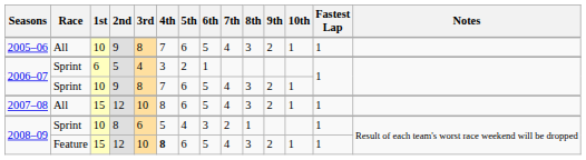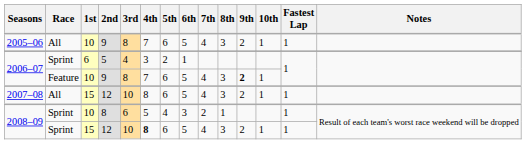 <table class="wikitable" style="font-size:85%;">
 <tr>
 <th>Seasons</th>
 <th>Race</th>
 <th>1st</th>
 <th>2nd</th>
 <th>3rd</th>
 <th>4th</th>
 <th>5th</th>
 <th>6th</th>
 <th>7th</th>
 <th>8th</th>
 <th>9th</th>
 <th>10th</th>
 <th>Fastest<br>Lap</th>
 <th>Notes</th>
 </tr>
 <tr style="border-top:2px solid #aaa;">
 <td><a href='#'>2005–06</a></td>
 <td>All</td>
 <td style="background:#ffffbf;">10</td>
 <td style="background:#dfdfdf;">9</td>
 <td style="background:#ffdf9f;">8</td>
 <td>7</td>
 <td>6</td>
 <td>5</td>
 <td>4</td>
 <td>3</td>
 <td>2</td>
 <td>1</td>
 <td>1</td>
 <td></td>
 </tr>
 <tr>
 </tr>
 <tr style="border-top:2px solid #aaa;">
 <td rowspan=2><a href='#'>2006–07</a></td>
 <td>Sprint</td>
 <td style="background:#ffffbf;">6</td>
 <td style="background:#dfdfdf;">5</td>
 <td style="background:#ffdf9f;">4</td>
 <td>3</td>
 <td>2</td>
 <td>1</td>
 <td></td>
 <td></td>
 <td></td>
 <td></td>
 <td rowspan=2>1</td>
 <td rowspan=2></td>
 </tr>
 <tr>
-<td>Sprint</td>
+<td>Feature</td>
 <td style="background:#ffffbf;">10</td>
 <td style="background:#dfdfdf;">9</td>
 <td style="background:#ffdf9f;">8</td>
 <td>7</td>
 <td>6</td>
 <td>5</td>
 <td>4</td>
 <td>3</td>
-<td>2</td>
+<td><strong>2</strong></td>
 <td>1</td>
 </tr>
 <tr style="border-top:2px solid #aaa;">
 <td><a href='#'>2007–08</a></td>
 <td>All</td>
 <td style="background:#ffffbf;">15</td>
 <td style="background:#dfdfdf;">12</td>
 <td style="background:#ffdf9f;">10</td>
 <td>8</td>
 <td>6</td>
 <td>5</td>
 <td>4</td>
 <td>3</td>
 <td>2</td>
 <td>1</td>
 <td>1</td>
 <td></td>
 </tr>
 <tr style="border-top:2px solid #aaa;">
 <td rowspan=2><a href='#'>2008–09</a></td>
 <td>Sprint</td>
 <td style="background:#ffffbf;">10</td>
 <td style="background:#dfdfdf;">8</td>
 <td style="background:#ffdf9f;">6</td>
 <td>5</td>
 <td>4</td>
 <td>3</td>
 <td>2</td>
 <td>1</td>
 <td></td>
 <td></td>
 <td>1</td>
 <td rowspan=2><small>Result of each team's worst race weekend will be dropped</small></td>
 </tr>
 <tr>
-<td>Feature</td>
+<td>Sprint</td>
 <td style="background:#ffffbf;">15</td>
 <td style="background:#dfdfdf;">12</td>
 <td style="background:#ffdf9f;">10</td>
 <td><strong>8</strong></td>
 <td>6</td>
 <td>5</td>
 <td>4</td>
 <td>3</td>
 <td>2</td>
 <td>1</td>
 <td>1</td>
 </tr>
 </table>
